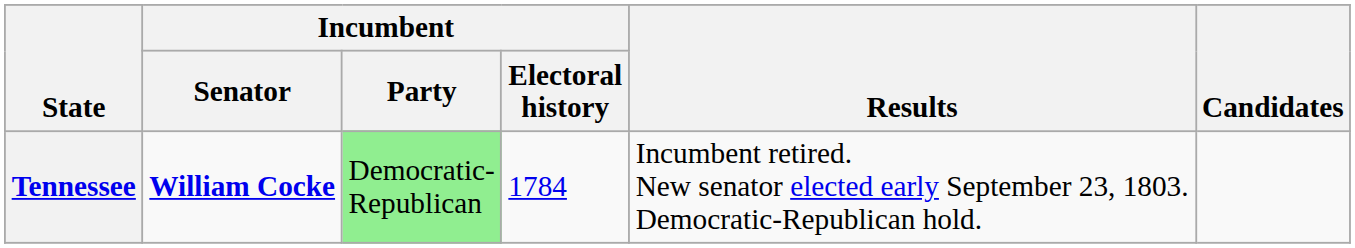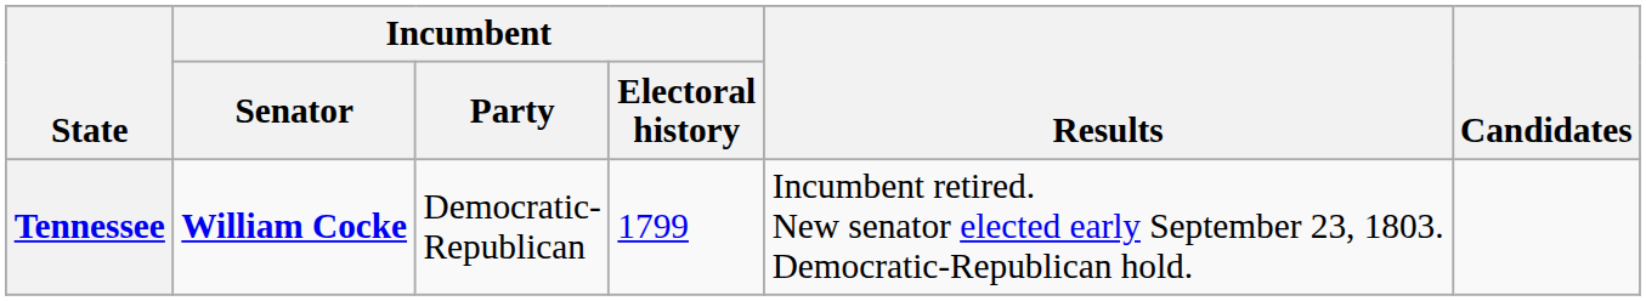 <table class=wikitable>
 <tr valign=bottom>
 <th rowspan=2>State</th>
 <th colspan=3>Incumbent</th>
 <th rowspan=2>Results</th>
 <th rowspan=2>Candidates</th>
 </tr>
 <tr>
 <th>Senator</th>
 <th>Party</th>
 <th>Electoral<br>history</th>
 </tr>
 <tr>
 <th><a href='#'>Tennessee</a></th>
 <td><strong><a href='#'>William Cocke</a></strong></td>
-<td style="background: lightgreen;">Democratic-<br>Republican</td>
-<td><a href='#'>1784 </a></td>
+<td>Democratic-<br>Republican</td>
+<td><a href='#'>1799 </a></td>
 <td>Incumbent retired.<br>New senator <a href='#'>elected early</a> September 23, 1803.<br>Democratic-Republican hold.</td>
 <td nowrap></td>
 </tr>
 </table>
